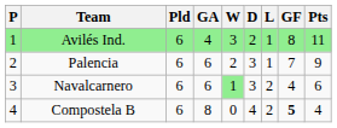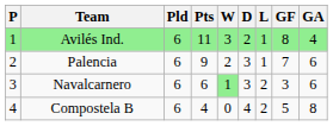 <table class="wikitable sortable" style="text-align: center;">
 <tr>
 <th align="center">P</th>
 <th width=150>Team</th>
 <th align="center">Pld</th>
-<th align="center">GA</th>
+<th align="center">Pts</th>
 <th align="center">W</th>
 <th align="center">D</th>
 <th align="center">L</th>
 <th align="center">GF</th>
-<th align="center">Pts</th>
+<th align="center">GA</th>
 </tr>
 <tr align=center style="background:#90EE90;">
 <td>1</td>
 <td>Avilés Ind.</td>
 <td>6</td>
-<td>4</td>
+<td>11</td>
 <td>3</td>
 <td>2</td>
 <td>1</td>
 <td>8</td>
-<td>11</td>
+<td>4</td>
 </tr>
 <tr>
 <td>2</td>
 <td>Palencia</td>
 <td>6</td>
-<td>6</td>
+<td>9</td>
 <td>2</td>
 <td>3</td>
 <td>1</td>
 <td>7</td>
-<td>9</td>
+<td>6</td>
 </tr>
 <tr>
 <td>3</td>
 <td>Navalcarnero</td>
 <td>6</td>
 <td>6</td>
 <td style="background: lightgreen;">1</td>
 <td>3</td>
 <td>2</td>
-<td>4</td>
+<td>3</td>
 <td>6</td>
 </tr>
 <tr>
 <td>4</td>
 <td>Compostela B</td>
 <td>6</td>
-<td>8</td>
+<td>4</td>
 <td>0</td>
 <td>4</td>
 <td>2</td>
-<td><strong>5</strong></td>
-<td>4</td>
+<td>5</td>
+<td>8</td>
 </tr>
 </table>
